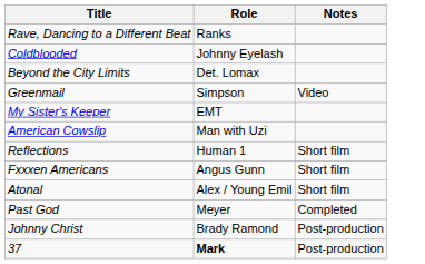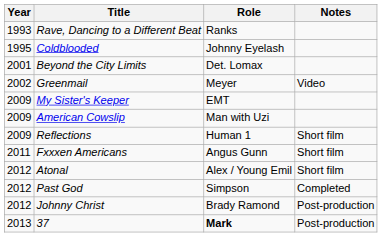 <table class="wikitable sortable">
 <tr>
+<th>Year</th>
 <th>Title</th>
 <th>Role</th>
 <th class="unsortable">Notes</th>
 </tr>
 <tr>
+<td>1993</td>
 <td><em>Rave, Dancing to a Different Beat</em></td>
 <td>Ranks</td>
 <td></td>
 </tr>
 <tr>
+<td>1995</td>
 <td><em><a href='#'>Coldblooded</a></em></td>
 <td>Johnny Eyelash</td>
 <td></td>
 </tr>
 <tr>
+<td>2001</td>
 <td><em>Beyond the City Limits</em></td>
 <td>Det. Lomax</td>
 <td></td>
 </tr>
 <tr>
+<td>2002</td>
 <td><em>Greenmail</em></td>
-<td>Simpson</td>
+<td>Meyer</td>
 <td>Video</td>
 </tr>
 <tr>
+<td>2009</td>
 <td><em><a href='#'>My Sister's Keeper</a></em></td>
 <td>EMT</td>
 <td></td>
 </tr>
 <tr>
+<td>2009</td>
 <td><em><a href='#'>American Cowslip</a></em></td>
 <td>Man with Uzi</td>
 <td></td>
 </tr>
 <tr>
+<td>2009</td>
 <td><em>Reflections</em></td>
 <td>Human 1</td>
 <td>Short film</td>
 </tr>
 <tr>
+<td>2011</td>
 <td><em>Fxxxen Americans</em></td>
 <td>Angus Gunn</td>
 <td>Short film</td>
 </tr>
 <tr>
+<td>2012</td>
 <td><em>Atonal</em></td>
 <td>Alex / Young Emil</td>
 <td>Short film</td>
 </tr>
 <tr>
+<td>2012</td>
 <td><em>Past God</em></td>
-<td>Meyer</td>
+<td>Simpson</td>
 <td>Completed</td>
 </tr>
 <tr>
+<td>2012</td>
 <td><em>Johnny Christ</em></td>
 <td>Brady Ramond</td>
 <td>Post-production</td>
 </tr>
 <tr>
+<td>2013</td>
 <td><em>37</em></td>
 <td><strong>Mark</strong></td>
 <td>Post-production</td>
 </tr>
 </table>
